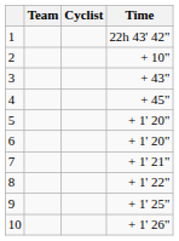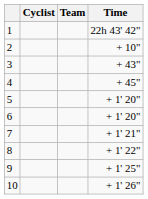 <table class="wikitable">
 <tr>
 <th></th>
+<th>Cyclist</th>
 <th>Team</th>
-<th>Cyclist</th>
 <th>Time</th>
 </tr>
 <tr>
 <td>1</td>
 <td></td>
 <td></td>
 <td align="right">22h 43' 42"</td>
 </tr>
 <tr>
 <td>2</td>
 <td></td>
 <td></td>
 <td align="right">+ 10"</td>
 </tr>
 <tr>
 <td>3</td>
 <td></td>
 <td></td>
 <td align="right">+ 43"</td>
 </tr>
 <tr>
 <td>4</td>
 <td></td>
 <td></td>
 <td align="right">+ 45"</td>
 </tr>
 <tr>
 <td>5</td>
 <td></td>
 <td></td>
 <td align="right">+ 1' 20"</td>
 </tr>
 <tr>
 <td>6</td>
 <td></td>
 <td></td>
 <td align="right">+ 1' 20"</td>
 </tr>
 <tr>
 <td>7</td>
 <td></td>
 <td></td>
 <td align="right">+ 1' 21"</td>
 </tr>
 <tr>
 <td>8</td>
 <td></td>
 <td></td>
 <td align="right">+ 1' 22"</td>
 </tr>
 <tr>
 <td>9</td>
 <td></td>
 <td></td>
 <td align="right">+ 1' 25"</td>
 </tr>
 <tr>
 <td>10</td>
 <td></td>
 <td></td>
 <td align="right">+ 1' 26"</td>
 </tr>
 </table>
